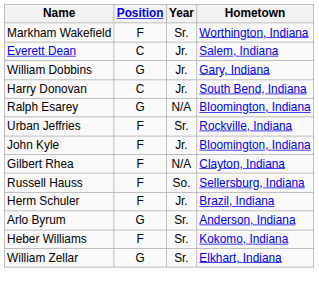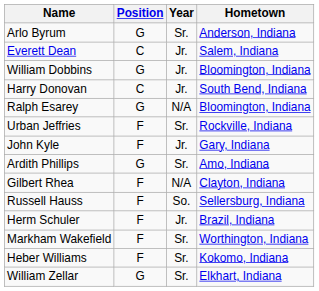 <table class="wikitable" style="text-align:center">
 <tr>
 <th>Name</th>
 <th><a href='#'>Position</a></th>
 <th>Year</th>
 <th>Hometown</th>
 </tr>
 <tr>
-<td style="text-align:left">Markham Wakefield</td>
-<td>F</td>
+<td style="text-align:left">Arlo Byrum</td>
+<td>G</td>
 <td>Sr.</td>
-<td style="text-align:left"><a href='#'>Worthington, Indiana</a></td>
+<td style="text-align:left"><a href='#'>Anderson, Indiana</a></td>
 </tr>
 <tr>
 <td style="text-align:left"><a href='#'>Everett Dean</a></td>
 <td>C</td>
 <td>Jr.</td>
 <td style="text-align:left"><a href='#'>Salem, Indiana</a></td>
 </tr>
 <tr>
 <td style="text-align:left">William Dobbins</td>
 <td>G</td>
 <td>Jr.</td>
-<td style="text-align:left"><a href='#'>Gary, Indiana</a></td>
+<td style="text-align:left"><a href='#'>Bloomington, Indiana</a></td>
 </tr>
 <tr>
 <td style="text-align:left">Harry Donovan</td>
 <td>C</td>
 <td>Jr.</td>
 <td style="text-align:left"><a href='#'>South Bend, Indiana</a></td>
 </tr>
 <tr>
 <td style="text-align:left">Ralph Esarey</td>
 <td>G</td>
 <td>N/A</td>
 <td style="text-align:left"><a href='#'>Bloomington, Indiana</a></td>
 </tr>
 <tr>
 <td style="text-align:left">Urban Jeffries</td>
 <td>F</td>
 <td>Sr.</td>
 <td style="text-align:left"><a href='#'>Rockville, Indiana</a></td>
 </tr>
 <tr>
 <td style="text-align:left">John Kyle</td>
 <td>F</td>
 <td>Jr.</td>
-<td style="text-align:left"><a href='#'>Bloomington, Indiana</a></td>
+<td style="text-align:left"><a href='#'>Gary, Indiana</a></td>
+</tr>
+<tr>
+<td style="text-align:left">Ardith Phillips</td>
+<td>G</td>
+<td>Sr.</td>
+<td style="text-align:left"><a href='#'>Amo, Indiana</a></td>
 </tr>
 <tr>
 <td style="text-align:left">Gilbert Rhea</td>
 <td>F</td>
 <td>N/A</td>
 <td style="text-align:left"><a href='#'>Clayton, Indiana</a></td>
 </tr>
 <tr>
 <td style="text-align:left">Russell Hauss</td>
 <td>F</td>
 <td>So.</td>
 <td style="text-align:left"><a href='#'>Sellersburg, Indiana</a></td>
 </tr>
 <tr>
 <td style="text-align:left">Herm Schuler</td>
 <td>F</td>
 <td>Jr.</td>
 <td style="text-align:left"><a href='#'>Brazil, Indiana</a></td>
 </tr>
 <tr>
-<td style="text-align:left">Arlo Byrum</td>
-<td>G</td>
+<td style="text-align:left">Markham Wakefield</td>
+<td>F</td>
 <td>Sr.</td>
-<td style="text-align:left"><a href='#'>Anderson, Indiana</a></td>
+<td style="text-align:left"><a href='#'>Worthington, Indiana</a></td>
 </tr>
 <tr>
 <td style="text-align:left">Heber Williams</td>
 <td>F</td>
 <td>Sr.</td>
 <td style="text-align:left"><a href='#'>Kokomo, Indiana</a></td>
 </tr>
 <tr>
 <td style="text-align:left">William Zellar</td>
 <td>G</td>
 <td>Sr.</td>
 <td style="text-align:left"><a href='#'>Elkhart, Indiana</a></td>
 </tr>
 </table>
